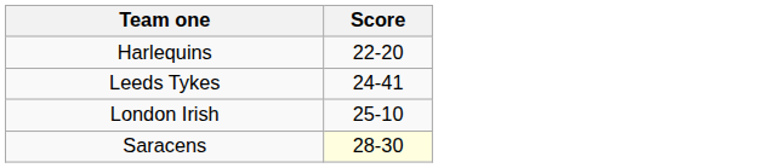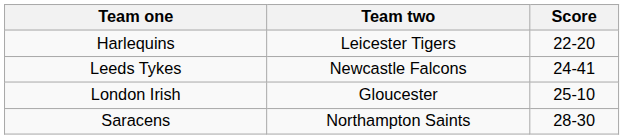 <table class="wikitable" style="text-align: center">
 <tr>
 <th width=250>Team one</th>
+<th width=250>Team two</th>
 <th width=80>Score</th>
 </tr>
 <tr>
 <td>Harlequins</td>
+<td>Leicester Tigers</td>
 <td>22-20</td>
 </tr>
 <tr>
 <td>Leeds Tykes</td>
+<td>Newcastle Falcons</td>
 <td>24-41</td>
 </tr>
 <tr>
 <td>London Irish</td>
+<td>Gloucester</td>
 <td>25-10</td>
 </tr>
 <tr>
 <td>Saracens</td>
-<td style="background: lightyellow;">28-30</td>
+<td>Northampton Saints</td>
+<td>28-30</td>
 </tr>
 </table>
